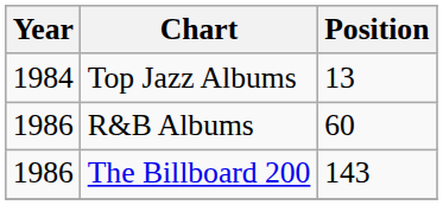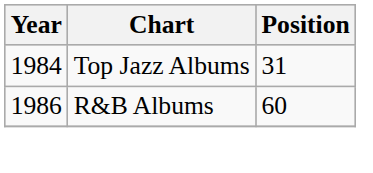 <table class="wikitable" border="1">
 <tr>
 <th>Year</th>
 <th>Chart</th>
 <th>Position</th>
 </tr>
 <tr>
 <td>1984</td>
 <td>Top Jazz Albums</td>
-<td>13</td>
+<td>31</td>
 </tr>
 <tr>
 <td>1986</td>
 <td>R&B Albums</td>
 <td>60</td>
 </tr>
 <tr>
-<td>1986</td>
-<td><a href='#'>The Billboard 200</a></td>
-<td>143</td>
-</tr>
-<tr>
 </tr>
 </table>
